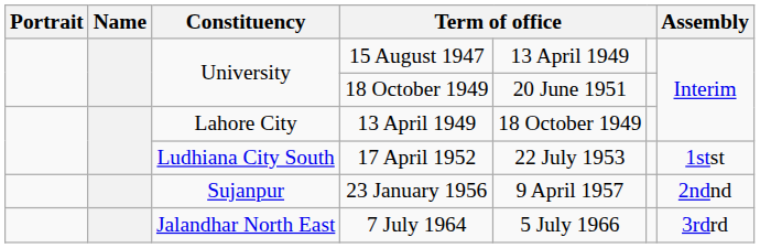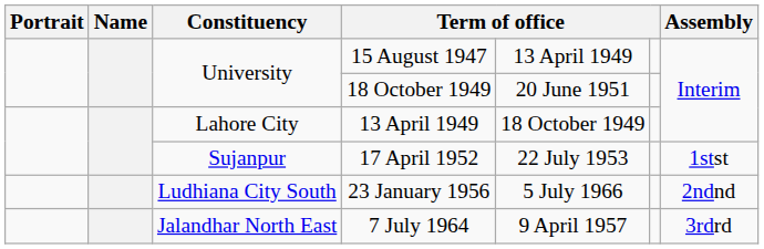 <table class="wikitable sortable" style="text-align:center">
 <tr>
 <th class="unsortable" scope="col">Portrait</th>
 <th scope="col" class="sortable">Name</th>
 <th scope="col">Constituency</th>
 <th colspan="3" scope="colgroup">Term of office</th>
 <th scope="col">Assembly</th>
 </tr>
 <tr align=center>
 <td rowspan="2"></td>
 <th scope="row" rowspan="2"></th>
 <td rowspan="2">University</td>
 <td>15 August 1947</td>
 <td>13 April 1949</td>
 <td></td>
 <td rowspan="3"><a href='#'>Interim</a></td>
 </tr>
 <tr align=center>
 <td>18 October 1949</td>
 <td>20 June 1951</td>
 <td></td>
 </tr>
 <tr align=center>
 <td rowspan="2"></td>
 <th scope="row" rowspan="2"></th>
 <td>Lahore City</td>
 <td>13 April 1949</td>
 <td>18 October 1949</td>
 <td></td>
 </tr>
 <tr align=center>
-<td><a href='#'>Ludhiana City South</a></td>
+<td><a href='#'>Sujanpur</a></td>
 <td>17 April 1952</td>
 <td>22 July 1953</td>
 <td></td>
 <td><a href='#'>1st</a>st</td>
 </tr>
 <tr align=center>
 <td></td>
 <th scope="row"></th>
-<td><a href='#'>Sujanpur</a></td>
+<td><a href='#'>Ludhiana City South</a></td>
 <td>23 January 1956</td>
-<td>9 April 1957</td>
+<td>5 July 1966</td>
 <td></td>
 <td><a href='#'>2nd</a>nd</td>
 </tr>
 <tr align=center>
 <td></td>
 <th scope="row"></th>
 <td><a href='#'>Jalandhar North East</a></td>
 <td>7 July 1964</td>
-<td>5 July 1966</td>
+<td>9 April 1957</td>
 <td></td>
 <td><a href='#'>3rd</a>rd</td>
 </tr>
 </table>
